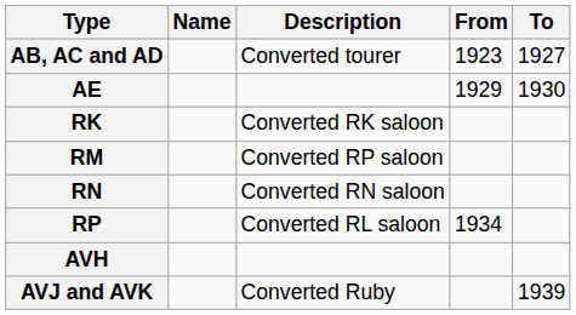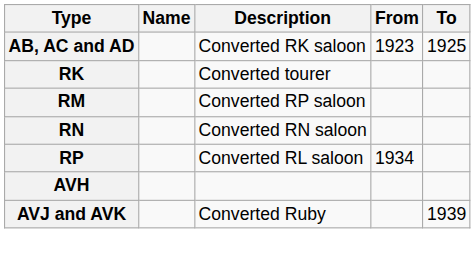 <table class="wikitable plainrowheaders">
 <tr>
 <th>Type</th>
 <th>Name</th>
 <th>Description</th>
 <th>From</th>
 <th>To</th>
 </tr>
 <tr>
 <th scope="row">AB, AC and AD</th>
 <td></td>
-<td>Converted tourer</td>
+<td>Converted RK saloon</td>
 <td>1923</td>
-<td>1927</td>
-</tr>
-<tr>
-<th scope="row">AE</th>
-<td></td>
-<td></td>
-<td>1929</td>
-<td>1930</td>
+<td>1925</td>
 </tr>
 <tr>
 <th scope="row">RK</th>
 <td></td>
-<td>Converted RK saloon</td>
+<td>Converted tourer</td>
 <td></td>
 <td></td>
 </tr>
 <tr>
 <th scope="row">RM</th>
 <td></td>
 <td>Converted RP saloon</td>
 <td></td>
 <td></td>
 </tr>
 <tr>
 <th scope="row">RN</th>
 <td></td>
 <td>Converted RN saloon</td>
 <td></td>
 <td></td>
 </tr>
 <tr>
 <th scope="row">RP</th>
 <td></td>
 <td>Converted RL saloon</td>
 <td>1934</td>
 <td></td>
 </tr>
 <tr>
 <th scope="row">AVH</th>
 <td></td>
 <td></td>
 <td></td>
 <td></td>
 </tr>
 <tr>
 <th scope="row">AVJ and AVK</th>
 <td></td>
 <td>Converted Ruby</td>
 <td></td>
 <td>1939</td>
 </tr>
 </table>
